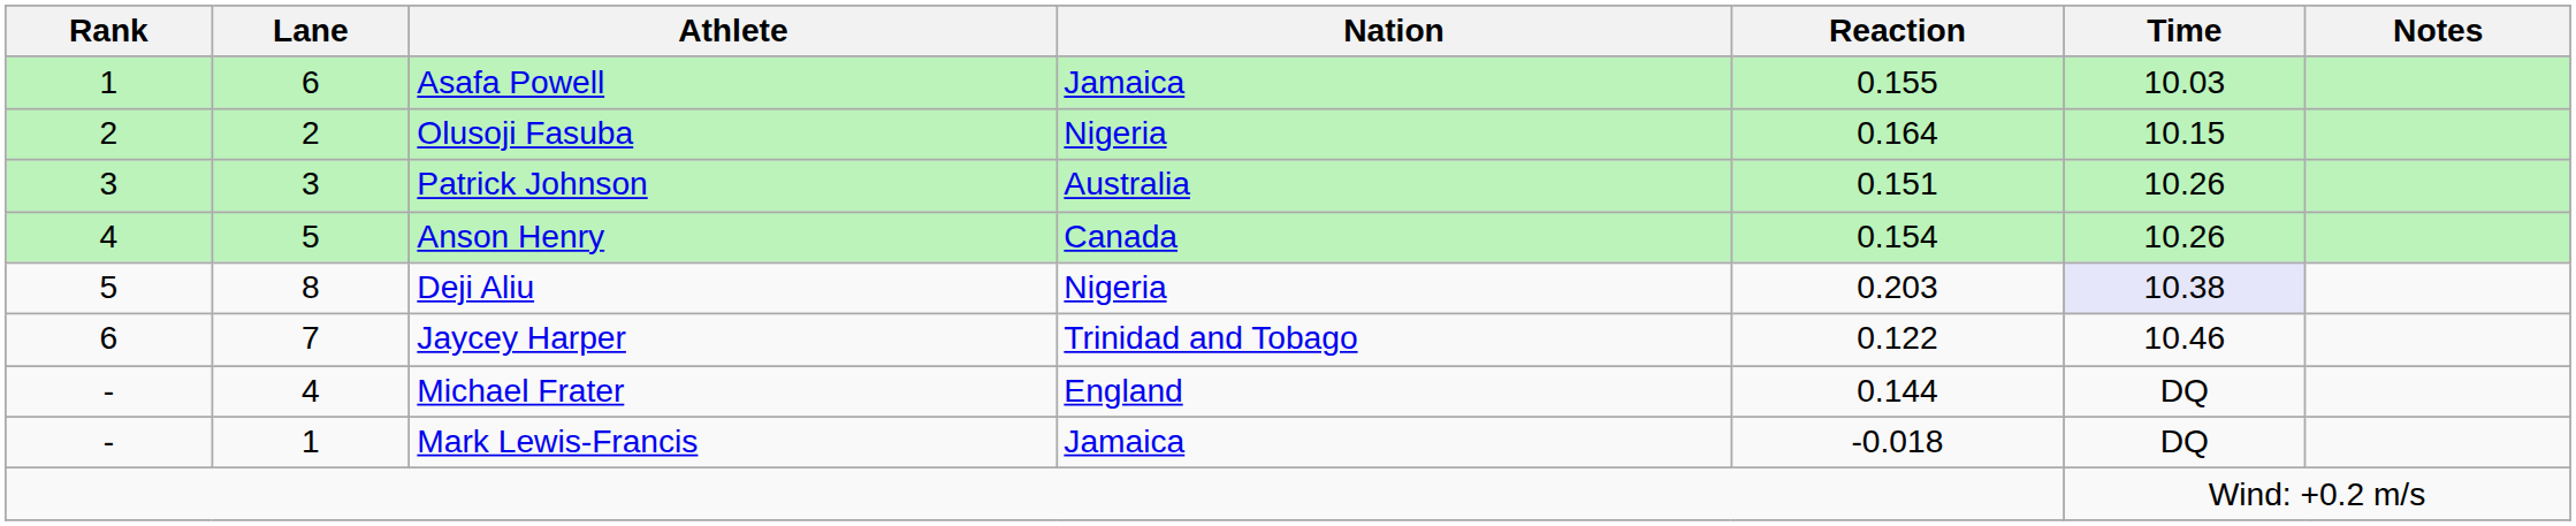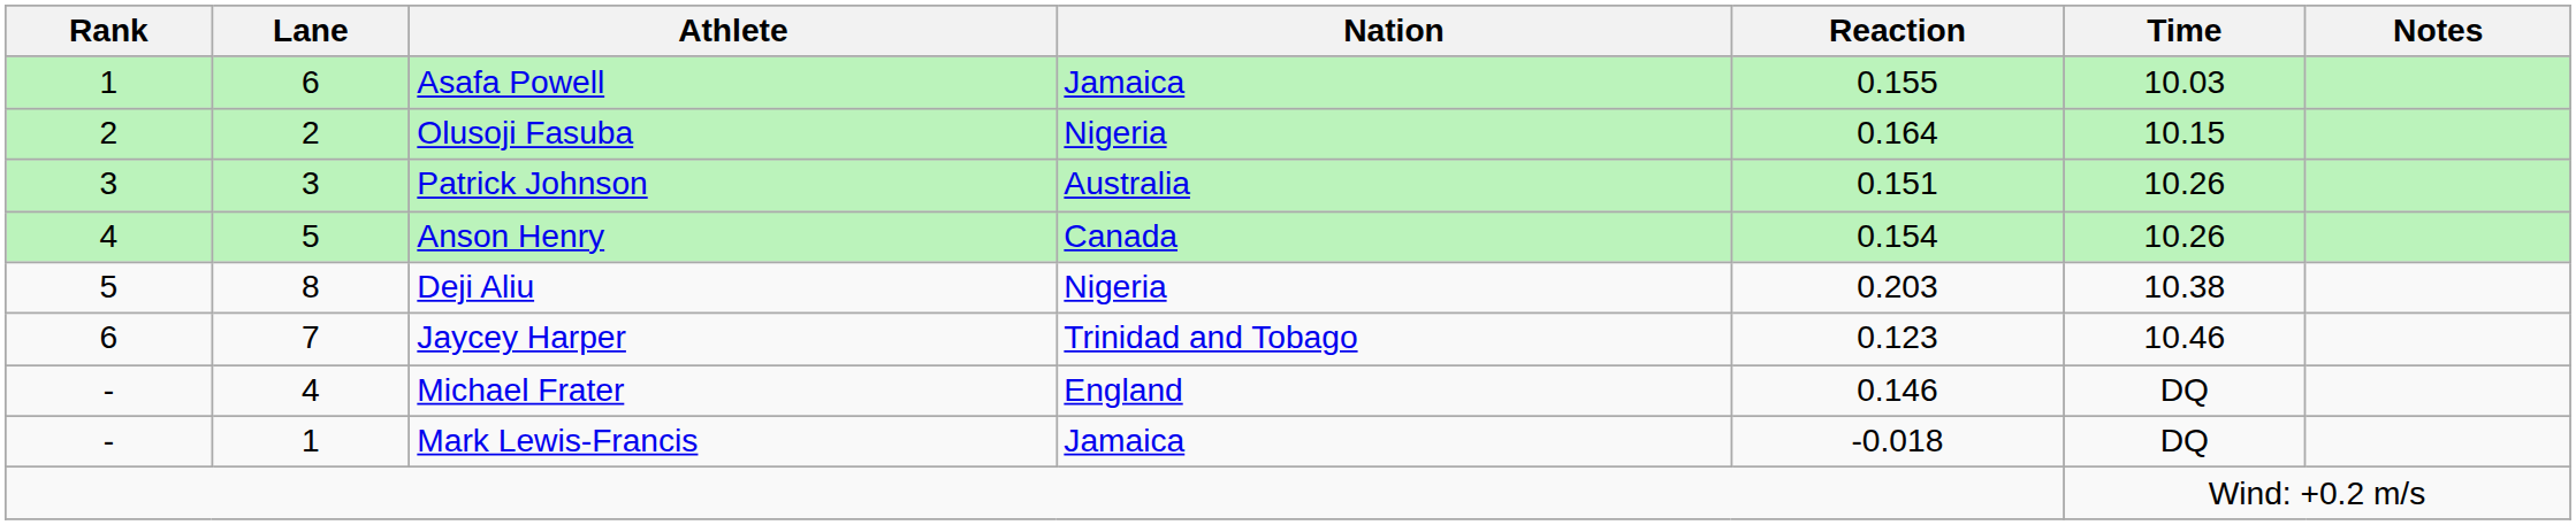 <table class="wikitable sortable" style="text-align:center;width: 80%">
 <tr>
 <th>Rank</th>
 <th>Lane</th>
 <th>Athlete</th>
 <th>Nation</th>
 <th>Reaction</th>
 <th>Time</th>
 <th>Notes</th>
 </tr>
 <tr bgcolor="#bbf3bb">
 <td>1</td>
 <td>6</td>
 <td align="left"><a href='#'>Asafa Powell</a></td>
 <td align="left"> <a href='#'>Jamaica</a></td>
 <td>0.155</td>
 <td>10.03</td>
 <td></td>
 </tr>
 <tr bgcolor="#bbf3bb">
 <td>2</td>
 <td>2</td>
 <td align="left"><a href='#'>Olusoji Fasuba</a></td>
 <td align="left"> <a href='#'>Nigeria</a></td>
 <td>0.164</td>
 <td>10.15</td>
 <td></td>
 </tr>
 <tr bgcolor="#bbf3bb">
 <td>3</td>
 <td>3</td>
 <td align="left"><a href='#'>Patrick Johnson</a></td>
 <td align="left"> <a href='#'>Australia</a></td>
 <td>0.151</td>
 <td>10.26</td>
 <td></td>
 </tr>
 <tr bgcolor="#bbf3bb">
 <td>4</td>
 <td>5</td>
 <td align="left"><a href='#'>Anson Henry</a></td>
 <td align="left"> <a href='#'>Canada</a></td>
 <td>0.154</td>
 <td>10.26</td>
 <td></td>
 </tr>
 <tr>
 <td>5</td>
 <td>8</td>
 <td align="left"><a href='#'>Deji Aliu</a></td>
 <td align="left"> <a href='#'>Nigeria</a></td>
 <td>0.203</td>
-<td style="background: lavender;">10.38</td>
+<td>10.38</td>
 <td></td>
 </tr>
 <tr>
 <td>6</td>
 <td>7</td>
 <td align="left"><a href='#'>Jaycey Harper</a></td>
 <td align="left"> <a href='#'>Trinidad and Tobago</a></td>
-<td>0.122</td>
+<td>0.123</td>
 <td>10.46</td>
 <td></td>
 </tr>
 <tr>
 <td>-</td>
 <td>4</td>
 <td align="left"><a href='#'>Michael Frater</a></td>
 <td align="left"> <a href='#'>England</a></td>
-<td>0.144</td>
+<td>0.146</td>
 <td>DQ</td>
 <td></td>
 </tr>
 <tr>
 <td>-</td>
 <td>1</td>
 <td align="left"><a href='#'>Mark Lewis-Francis</a></td>
 <td align="left"> <a href='#'>Jamaica</a></td>
 <td>-0.018</td>
 <td>DQ</td>
 <td></td>
 </tr>
 <tr>
 <td colspan="5"></td>
 <td colspan="2">Wind: +0.2 m/s</td>
 </tr>
 </table>
